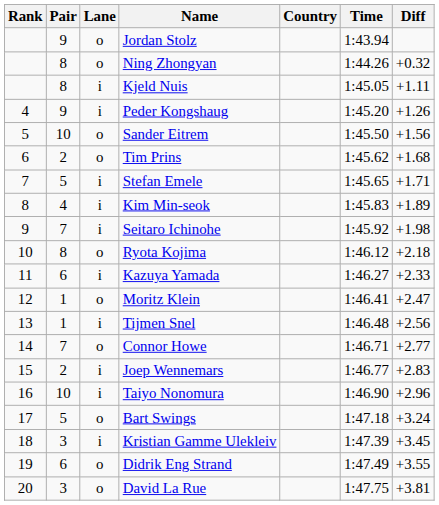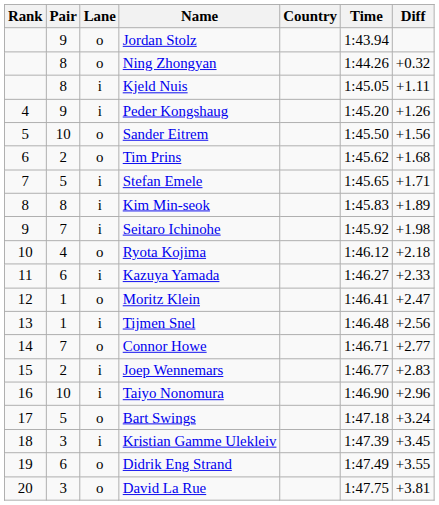 <table class="wikitable sortable" style="text-align:center">
 <tr>
 <th>Rank</th>
 <th>Pair</th>
 <th>Lane</th>
 <th>Name</th>
 <th>Country</th>
 <th>Time</th>
 <th>Diff</th>
 </tr>
 <tr>
 <td></td>
 <td>9</td>
 <td>o</td>
 <td align=left><a href='#'>Jordan Stolz</a></td>
 <td align=left></td>
 <td>1:43.94</td>
 <td></td>
 </tr>
 <tr>
 <td></td>
 <td>8</td>
 <td>o</td>
 <td align=left><a href='#'>Ning Zhongyan</a></td>
 <td align=left></td>
 <td>1:44.26</td>
 <td>+0.32</td>
 </tr>
 <tr>
 <td></td>
 <td>8</td>
 <td>i</td>
 <td align=left><a href='#'>Kjeld Nuis</a></td>
 <td align=left></td>
 <td>1:45.05</td>
 <td>+1.11</td>
 </tr>
 <tr>
 <td>4</td>
 <td>9</td>
 <td>i</td>
 <td align=left><a href='#'>Peder Kongshaug</a></td>
 <td align=left></td>
 <td>1:45.20</td>
 <td>+1.26</td>
 </tr>
 <tr>
 <td>5</td>
 <td>10</td>
 <td>o</td>
 <td align=left><a href='#'>Sander Eitrem</a></td>
 <td align=left></td>
 <td>1:45.50</td>
 <td>+1.56</td>
 </tr>
 <tr>
 <td>6</td>
 <td>2</td>
 <td>o</td>
 <td align=left><a href='#'>Tim Prins</a></td>
 <td align=left></td>
 <td>1:45.62</td>
 <td>+1.68</td>
 </tr>
 <tr>
 <td>7</td>
 <td>5</td>
 <td>i</td>
 <td align=left><a href='#'>Stefan Emele</a></td>
 <td align=left></td>
 <td>1:45.65</td>
 <td>+1.71</td>
 </tr>
 <tr>
 <td>8</td>
-<td>4</td>
+<td>8</td>
 <td>i</td>
 <td align=left><a href='#'>Kim Min-seok</a></td>
 <td align=left></td>
 <td>1:45.83</td>
 <td>+1.89</td>
 </tr>
 <tr>
 <td>9</td>
 <td>7</td>
 <td>i</td>
 <td align=left><a href='#'>Seitaro Ichinohe</a></td>
 <td align=left></td>
 <td>1:45.92</td>
 <td>+1.98</td>
 </tr>
 <tr>
 <td>10</td>
-<td>8</td>
+<td>4</td>
 <td>o</td>
 <td align=left><a href='#'>Ryota Kojima</a></td>
 <td align=left></td>
 <td>1:46.12</td>
 <td>+2.18</td>
 </tr>
 <tr>
 <td>11</td>
 <td>6</td>
 <td>i</td>
 <td align=left><a href='#'>Kazuya Yamada</a></td>
 <td align=left></td>
 <td>1:46.27</td>
 <td>+2.33</td>
 </tr>
 <tr>
 <td>12</td>
 <td>1</td>
 <td>o</td>
 <td align=left><a href='#'>Moritz Klein</a></td>
 <td align=left></td>
 <td>1:46.41</td>
 <td>+2.47</td>
 </tr>
 <tr>
 <td>13</td>
 <td>1</td>
 <td>i</td>
 <td align=left><a href='#'>Tijmen Snel</a></td>
 <td align=left></td>
 <td>1:46.48</td>
 <td>+2.56</td>
 </tr>
 <tr>
 <td>14</td>
 <td>7</td>
 <td>o</td>
 <td align=left><a href='#'>Connor Howe</a></td>
 <td align=left></td>
 <td>1:46.71</td>
 <td>+2.77</td>
 </tr>
 <tr>
 <td>15</td>
 <td>2</td>
 <td>i</td>
 <td align=left><a href='#'>Joep Wennemars</a></td>
 <td align=left></td>
 <td>1:46.77</td>
 <td>+2.83</td>
 </tr>
 <tr>
 <td>16</td>
 <td>10</td>
 <td>i</td>
 <td align=left><a href='#'>Taiyo Nonomura</a></td>
 <td align=left></td>
 <td>1:46.90</td>
 <td>+2.96</td>
 </tr>
 <tr>
 <td>17</td>
 <td>5</td>
 <td>o</td>
 <td align=left><a href='#'>Bart Swings</a></td>
 <td align=left></td>
 <td>1:47.18</td>
 <td>+3.24</td>
 </tr>
 <tr>
 <td>18</td>
 <td>3</td>
 <td>i</td>
 <td align=left><a href='#'>Kristian Gamme Ulekleiv</a></td>
 <td align=left></td>
 <td>1:47.39</td>
 <td>+3.45</td>
 </tr>
 <tr>
 <td>19</td>
 <td>6</td>
 <td>o</td>
 <td align=left><a href='#'>Didrik Eng Strand</a></td>
 <td align=left></td>
 <td>1:47.49</td>
 <td>+3.55</td>
 </tr>
 <tr>
 <td>20</td>
 <td>3</td>
 <td>o</td>
 <td align=left><a href='#'>David La Rue</a></td>
 <td align=left></td>
 <td>1:47.75</td>
 <td>+3.81</td>
 </tr>
 </table>
